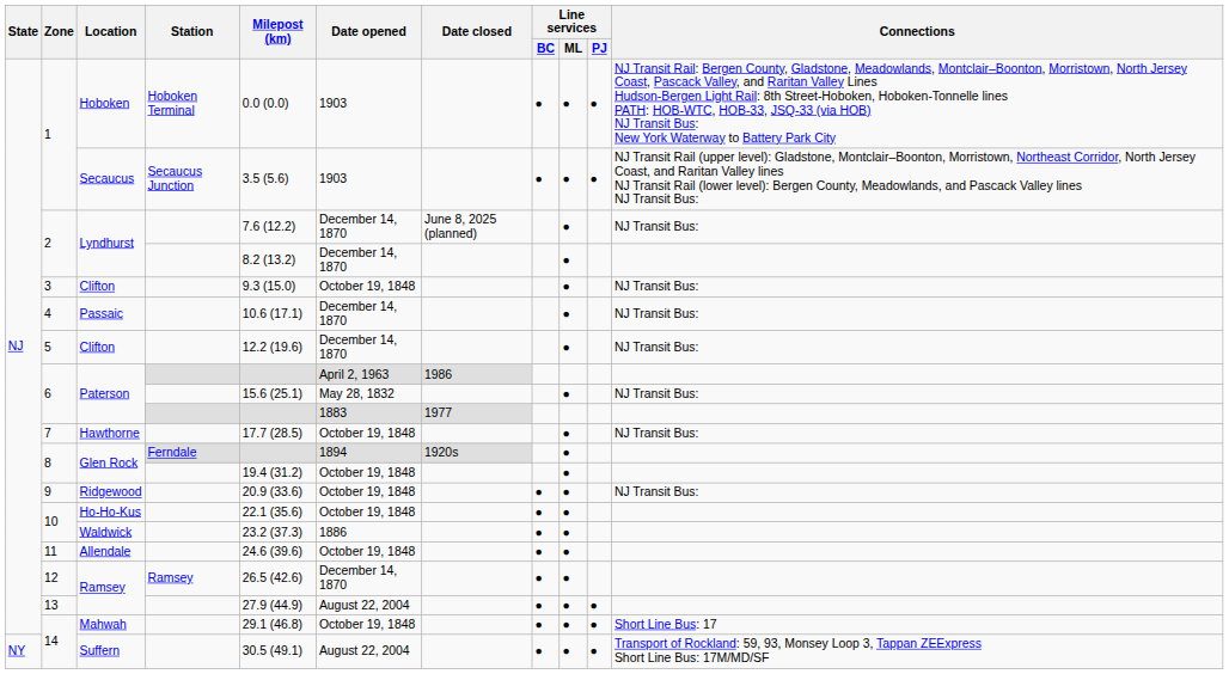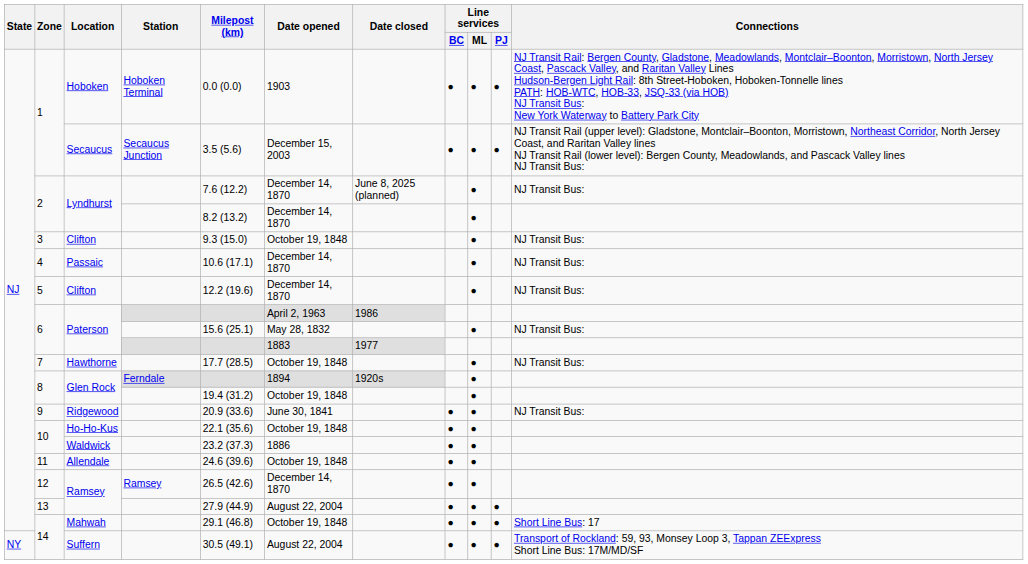 <table class="wikitable">
 <tr>
 <th rowspan="2">State</th>
 <th rowspan=2>Zone</th>
 <th rowspan="2">Location</th>
 <th rowspan="2">Station</th>
 <th rowspan=2><a href='#'>Milepost (km)</a></th>
 <th rowspan=2>Date opened</th>
 <th rowspan=2>Date closed</th>
 <th colspan=3>Line services</th>
 <th rowspan=2>Connections</th>
 </tr>
 <tr>
 <th><a href='#'>BC</a></th>
 <th>ML</th>
 <th><a href='#'>PJ</a></th>
 </tr>
 <tr>
 <td rowspan="20"><a href='#'>NJ</a></td>
 <td rowspan=2>1</td>
 <td><a href='#'>Hoboken</a></td>
 <td><a href='#'>Hoboken Terminal</a> </td>
 <td>0.0 (0.0)</td>
 <td>1903</td>
 <td></td>
 <td>●</td>
 <td>●</td>
 <td>●</td>
 <td><a href='#'>NJ Transit Rail</a>: <a href='#'>Bergen County</a>, <a href='#'>Gladstone</a>, <a href='#'>Meadowlands</a>, <a href='#'>Montclair–Boonton</a>, <a href='#'>Morristown</a>, <a href='#'>North Jersey Coast</a>, <a href='#'>Pascack Valley</a>, and <a href='#'>Raritan Valley</a> Lines<br><a href='#'>Hudson-Bergen Light Rail</a>: 8th Street-Hoboken, Hoboken-Tonnelle lines<br><a href='#'>PATH</a>: <a href='#'>HOB-WTC</a>, <a href='#'>HOB-33</a>, <a href='#'>JSQ-33 (via HOB)</a><br><a href='#'>NJ Transit Bus</a>: <br><a href='#'>New York Waterway</a> to <a href='#'>Battery Park City</a></td>
 </tr>
 <tr>
 <td><a href='#'>Secaucus</a></td>
 <td><a href='#'>Secaucus Junction</a> </td>
 <td>3.5 (5.6)</td>
-<td>1903</td>
+<td>December 15, 2003</td>
 <td></td>
 <td>●</td>
 <td>●</td>
 <td>●</td>
 <td>NJ Transit Rail (upper level): Gladstone, Montclair–Boonton, Morristown, <a href='#'>Northeast Corridor</a>, North Jersey Coast, and Raritan Valley lines<br>NJ Transit Rail (lower level): Bergen County, Meadowlands, and Pascack Valley lines<br>NJ Transit Bus: </td>
 </tr>
 <tr>
 <td rowspan=2>2</td>
 <td rowspan="2"><a href='#'>Lyndhurst</a></td>
 <td></td>
 <td>7.6 (12.2)</td>
 <td>December 14, 1870</td>
 <td>June 8, 2025 (planned)</td>
 <td></td>
 <td>●</td>
 <td></td>
 <td>NJ Transit Bus: </td>
 </tr>
 <tr>
 <td></td>
 <td>8.2 (13.2)</td>
 <td>December 14, 1870</td>
 <td></td>
 <td></td>
 <td>●</td>
 <td></td>
 <td></td>
 </tr>
 <tr>
 <td>3</td>
 <td><a href='#'>Clifton</a></td>
 <td></td>
 <td>9.3 (15.0)</td>
 <td>October 19, 1848</td>
 <td></td>
 <td></td>
 <td>●</td>
 <td></td>
 <td>NJ Transit Bus: </td>
 </tr>
 <tr>
 <td>4</td>
 <td><a href='#'>Passaic</a></td>
 <td></td>
 <td>10.6 (17.1)</td>
 <td>December 14, 1870</td>
 <td></td>
 <td></td>
 <td>●</td>
 <td></td>
 <td>NJ Transit Bus: </td>
 </tr>
 <tr>
 <td>5</td>
 <td><a href='#'>Clifton</a></td>
 <td></td>
 <td>12.2 (19.6)</td>
 <td>December 14, 1870</td>
 <td></td>
 <td></td>
 <td>●</td>
 <td></td>
 <td>NJ Transit Bus: </td>
 </tr>
 <tr>
 <td rowspan=3>6</td>
 <td rowspan="3"><a href='#'>Paterson</a></td>
 <td bgcolor=dfdfdf></td>
 <td bgcolor=dfdfdf></td>
 <td bgcolor=dfdfdf>April 2, 1963</td>
 <td bgcolor=dfdfdf>1986</td>
 <td></td>
 <td></td>
 <td></td>
 <td></td>
 </tr>
 <tr>
 <td> </td>
 <td>15.6 (25.1)</td>
 <td>May 28, 1832</td>
 <td></td>
 <td></td>
 <td>●</td>
 <td></td>
 <td>NJ Transit Bus: </td>
 </tr>
 <tr>
 <td bgcolor=dfdfdf></td>
 <td bgcolor=dfdfdf></td>
 <td bgcolor=dfdfdf>1883</td>
 <td bgcolor=dfdfdf>1977</td>
 <td></td>
 <td></td>
 <td></td>
 <td></td>
 </tr>
 <tr>
 <td>7</td>
 <td><a href='#'>Hawthorne</a></td>
 <td></td>
 <td>17.7 (28.5)</td>
 <td>October 19, 1848</td>
 <td></td>
 <td></td>
 <td>●</td>
 <td></td>
 <td>NJ Transit Bus: </td>
 </tr>
 <tr>
 <td rowspan=2>8</td>
 <td rowspan=2><a href='#'>Glen Rock</a></td>
 <td bgcolor=dfdfdf><a href='#'>Ferndale</a></td>
 <td bgcolor=dfdfdf></td>
 <td bgcolor=dfdfdf>1894</td>
 <td bgcolor=dfdfdf>1920s</td>
 <td></td>
 <td>●</td>
 <td></td>
 <td></td>
 </tr>
 <tr>
 <td></td>
 <td>19.4 (31.2)</td>
 <td>October 19, 1848</td>
 <td></td>
 <td></td>
 <td>●</td>
 <td></td>
 <td></td>
 </tr>
 <tr>
 <td>9</td>
 <td><a href='#'>Ridgewood</a></td>
 <td> </td>
 <td>20.9 (33.6)</td>
-<td>October 19, 1848</td>
+<td>June 30, 1841</td>
 <td></td>
 <td>●</td>
 <td>●</td>
 <td></td>
 <td>NJ Transit Bus: </td>
 </tr>
 <tr>
 <td rowspan=2>10</td>
 <td><a href='#'>Ho-Ho-Kus</a></td>
 <td></td>
 <td>22.1 (35.6)</td>
 <td>October 19, 1848</td>
 <td></td>
 <td>●</td>
 <td>●</td>
 <td></td>
 <td></td>
 </tr>
 <tr>
 <td><a href='#'>Waldwick</a></td>
 <td></td>
 <td>23.2 (37.3)</td>
 <td>1886</td>
 <td></td>
 <td>●</td>
 <td>●</td>
 <td></td>
 <td></td>
 </tr>
 <tr>
 <td>11</td>
 <td><a href='#'>Allendale</a></td>
 <td></td>
 <td>24.6 (39.6)</td>
 <td>October 19, 1848</td>
 <td></td>
 <td>●</td>
 <td>●</td>
 <td></td>
 <td></td>
 </tr>
 <tr>
 <td>12</td>
 <td rowspan="2"><a href='#'>Ramsey</a></td>
 <td><a href='#'>Ramsey</a> </td>
 <td>26.5 (42.6)</td>
 <td>December 14, 1870</td>
 <td></td>
 <td>●</td>
 <td>●</td>
 <td></td>
 <td></td>
 </tr>
 <tr>
 <td>13</td>
 <td> </td>
 <td>27.9 (44.9)</td>
 <td>August 22, 2004</td>
 <td></td>
 <td>●</td>
 <td>●</td>
 <td>●</td>
 <td></td>
 </tr>
 <tr>
 <td rowspan=2>14</td>
 <td><a href='#'>Mahwah</a></td>
 <td></td>
 <td>29.1 (46.8)</td>
 <td>October 19, 1848</td>
 <td></td>
 <td>●</td>
 <td>●</td>
 <td>●</td>
 <td><a href='#'>Short Line Bus</a>: 17</td>
 </tr>
 <tr>
 <td><a href='#'>NY</a></td>
 <td><a href='#'>Suffern</a></td>
 <td></td>
 <td>30.5 (49.1)</td>
 <td>August 22, 2004</td>
 <td></td>
 <td>●</td>
 <td>●</td>
 <td>●</td>
 <td><a href='#'>Transport of Rockland</a>: 59, 93, Monsey Loop 3, <a href='#'>Tappan ZEExpress</a><br>Short Line Bus: 17M/MD/SF</td>
 </tr>
 </table>
